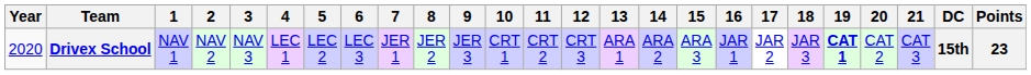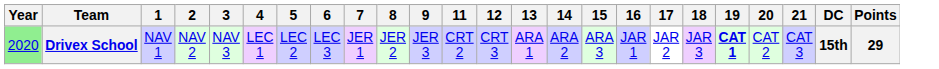 <table class="wikitable" style="text-align:center; font-size:85%">
 <tr>
 <th>Year</th>
 <th>Team</th>
 <th>1</th>
 <th>2</th>
 <th>3</th>
 <th>4</th>
 <th>5</th>
 <th>6</th>
 <th>7</th>
 <th>8</th>
 <th>9</th>
-<th>10</th>
 <th>11</th>
 <th>12</th>
 <th>13</th>
 <th>14</th>
 <th>15</th>
 <th>16</th>
 <th>17</th>
 <th>18</th>
 <th>19</th>
 <th>20</th>
 <th>21</th>
 <th>DC</th>
 <th>Points</th>
 </tr>
 <tr>
-<td><a href='#'>2020</a></td>
+<td style="background: lightgreen;"><a href='#'>2020</a></td>
 <th nowrap><a href='#'>Drivex School</a></th>
 <td style="background:#CFCFFF;"><a href='#'>NAV<br>1</a><br></td>
 <td style="background:#DFFFDF;"><a href='#'>NAV<br>2</a><br></td>
 <td style="background:#DFFFDF;"><a href='#'>NAV<br>3</a><br></td>
 <td style="background:#EFCFFF;"><a href='#'>LEC<br>1</a><br></td>
 <td style="background:#CFCFFF;"><a href='#'>LEC<br>2</a><br></td>
 <td style="background:#CFCFFF;"><a href='#'>LEC<br>3</a><br></td>
 <td style="background:#EFCFFF;"><a href='#'>JER<br>1</a><br></td>
 <td style="background:#DFFFDF;"><a href='#'>JER<br>2</a><br></td>
 <td style="background:#CFCFFF;"><a href='#'>JER<br>3</a><br></td>
-<td style="background:#CFCFFF;"><a href='#'>CRT<br>1</a><br></td>
 <td style="background:#CFCFFF;"><a href='#'>CRT<br>2</a><br></td>
 <td style="background:#CFCFFF;"><a href='#'>CRT<br>3</a><br></td>
 <td style="background:#EFCFFF;"><a href='#'>ARA<br>1</a><br></td>
 <td style="background:#CFCFFF;"><a href='#'>ARA<br>2</a><br></td>
 <td style="background:#DFFFDF;"><a href='#'>ARA<br>3</a><br></td>
 <td style="background:#CFCFFF;"><a href='#'>JAR<br>1</a><br></td>
 <td style="background:#FFFFFF;"><a href='#'>JAR<br>2</a><br></td>
 <td style="background:#EFCFFF;"><a href='#'>JAR<br>3</a><br></td>
 <td style="background:#DFFFDF;"><strong><a href='#'>CAT<br>1</a><br></strong></td>
 <td style="background:#DFFFDF;"><a href='#'>CAT<br>2</a><br></td>
 <td style="background:#CFCFFF;"><a href='#'>CAT<br>3</a><br></td>
 <th>15th</th>
-<th>23</th>
+<th>29</th>
 </tr>
 </table>
